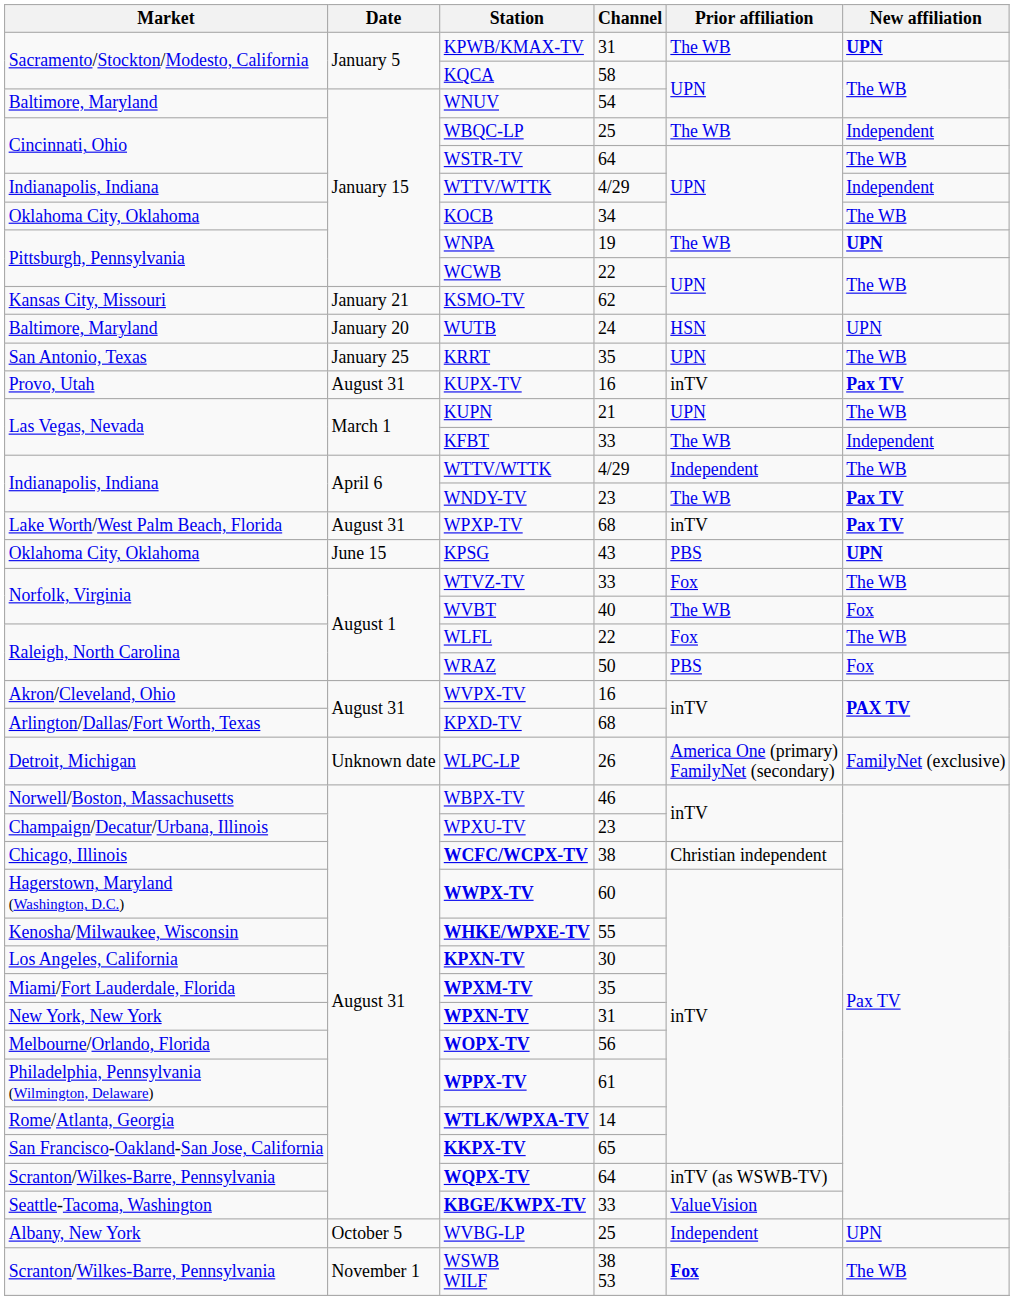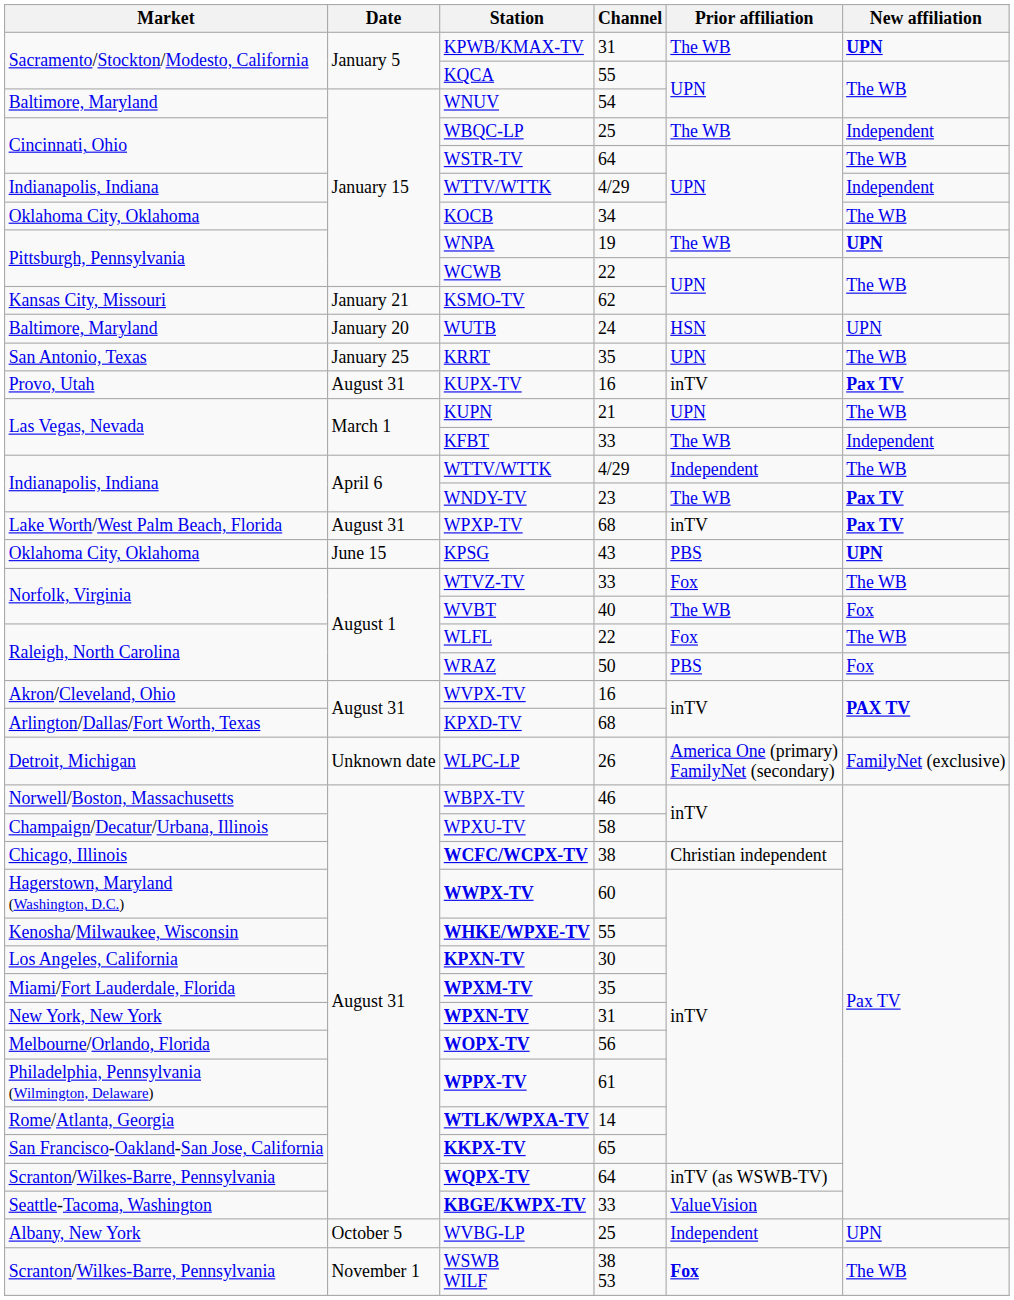 <table class="wikitable">
 <tr>
 <th>Market</th>
 <th>Date</th>
 <th>Station</th>
 <th>Channel</th>
 <th>Prior affiliation</th>
 <th>New affiliation</th>
 </tr>
 <tr>
 <td rowspan="2"><a href='#'>Sacramento</a>/<a href='#'>Stockton</a>/<a href='#'>Modesto, California</a></td>
 <td rowspan="2">January 5</td>
 <td><a href='#'>KPWB/KMAX-TV</a></td>
 <td>31</td>
 <td><a href='#'>The WB</a></td>
 <td><strong><a href='#'>UPN</a></strong></td>
 </tr>
 <tr>
 <td><a href='#'>KQCA</a></td>
-<td>58</td>
+<td>55</td>
 <td rowspan="2"><a href='#'>UPN</a></td>
 <td rowspan="2"><a href='#'>The WB</a></td>
 </tr>
 <tr>
 <td><a href='#'>Baltimore, Maryland</a></td>
 <td rowspan="7">January 15</td>
 <td><a href='#'>WNUV</a></td>
 <td>54</td>
 </tr>
 <tr>
 <td rowspan="2"><a href='#'>Cincinnati, Ohio</a></td>
 <td><a href='#'>WBQC-LP</a></td>
 <td>25</td>
 <td><a href='#'>The WB</a></td>
 <td><a href='#'>Independent</a></td>
 </tr>
 <tr>
 <td><a href='#'>WSTR-TV</a></td>
 <td>64</td>
 <td rowspan="3"><a href='#'>UPN</a></td>
 <td><a href='#'>The WB</a></td>
 </tr>
 <tr>
 <td><a href='#'>Indianapolis, Indiana</a></td>
 <td><a href='#'>WTTV/WTTK</a></td>
 <td>4/29</td>
 <td><a href='#'>Independent</a></td>
 </tr>
 <tr>
 <td><a href='#'>Oklahoma City, Oklahoma</a></td>
 <td><a href='#'>KOCB</a></td>
 <td>34</td>
 <td><a href='#'>The WB</a></td>
 </tr>
 <tr>
 <td rowspan="2"><a href='#'>Pittsburgh, Pennsylvania</a></td>
 <td><a href='#'>WNPA</a></td>
 <td>19</td>
 <td><a href='#'>The WB</a></td>
 <td><strong><a href='#'>UPN</a></strong></td>
 </tr>
 <tr>
 <td><a href='#'>WCWB</a></td>
 <td>22</td>
 <td rowspan="2"><a href='#'>UPN</a></td>
 <td rowspan="2"><a href='#'>The WB</a></td>
 </tr>
 <tr>
 <td><a href='#'>Kansas City, Missouri</a></td>
 <td>January 21</td>
 <td><a href='#'>KSMO-TV</a></td>
 <td>62</td>
 </tr>
 <tr>
 <td><a href='#'>Baltimore, Maryland</a></td>
 <td>January 20</td>
 <td><a href='#'>WUTB</a></td>
 <td>24</td>
 <td><a href='#'>HSN</a></td>
 <td><a href='#'>UPN</a></td>
 </tr>
 <tr>
 <td><a href='#'>San Antonio, Texas</a></td>
 <td>January 25</td>
 <td><a href='#'>KRRT</a></td>
 <td>35</td>
 <td><a href='#'>UPN</a></td>
 <td><a href='#'>The WB</a></td>
 </tr>
 <tr>
 <td><a href='#'>Provo, Utah</a></td>
 <td>August 31</td>
 <td><a href='#'>KUPX-TV</a></td>
 <td>16</td>
 <td>inTV</td>
 <td><strong><a href='#'>Pax TV</a></strong></td>
 </tr>
 <tr>
 <td rowspan="2"><a href='#'>Las Vegas, Nevada</a></td>
 <td rowspan="2">March 1</td>
 <td><a href='#'>KUPN</a></td>
 <td>21</td>
 <td><a href='#'>UPN</a></td>
 <td><a href='#'>The WB</a></td>
 </tr>
 <tr>
 <td><a href='#'>KFBT</a></td>
 <td>33</td>
 <td><a href='#'>The WB</a></td>
 <td><a href='#'>Independent</a></td>
 </tr>
 <tr>
 <td rowspan="2"><a href='#'>Indianapolis, Indiana</a></td>
 <td rowspan="2">April 6</td>
 <td><a href='#'>WTTV/WTTK</a></td>
 <td>4/29</td>
 <td><a href='#'>Independent</a></td>
 <td><a href='#'>The WB</a></td>
 </tr>
 <tr>
 <td><a href='#'>WNDY-TV</a></td>
 <td>23</td>
 <td><a href='#'>The WB</a></td>
 <td><strong><a href='#'>Pax TV</a></strong></td>
 </tr>
 <tr>
 <td><a href='#'>Lake Worth</a>/<a href='#'>West Palm Beach, Florida</a></td>
 <td>August 31</td>
 <td><a href='#'>WPXP-TV</a></td>
 <td>68</td>
 <td>inTV</td>
 <td><strong><a href='#'>Pax TV</a></strong></td>
 </tr>
 <tr>
 <td><a href='#'>Oklahoma City, Oklahoma</a></td>
 <td>June 15</td>
 <td><a href='#'>KPSG</a></td>
 <td>43</td>
 <td><a href='#'>PBS</a></td>
 <td><strong><a href='#'>UPN</a></strong></td>
 </tr>
 <tr>
 <td rowspan="2"><a href='#'>Norfolk, Virginia</a></td>
 <td rowspan="4">August 1</td>
 <td><a href='#'>WTVZ-TV</a></td>
 <td>33</td>
 <td><a href='#'>Fox</a></td>
 <td><a href='#'>The WB</a></td>
 </tr>
 <tr>
 <td><a href='#'>WVBT</a></td>
 <td>40</td>
 <td><a href='#'>The WB</a></td>
 <td><a href='#'>Fox</a></td>
 </tr>
 <tr>
 <td rowspan="2"><a href='#'>Raleigh, North Carolina</a></td>
 <td><a href='#'>WLFL</a></td>
 <td>22</td>
 <td><a href='#'>Fox</a></td>
 <td><a href='#'>The WB</a></td>
 </tr>
 <tr>
 <td><a href='#'>WRAZ</a></td>
 <td>50</td>
 <td><a href='#'>PBS</a></td>
 <td><a href='#'>Fox</a></td>
 </tr>
 <tr>
 <td><a href='#'>Akron</a>/<a href='#'>Cleveland, Ohio</a></td>
 <td rowspan="2">August 31</td>
 <td><a href='#'>WVPX-TV</a></td>
 <td>16</td>
 <td rowspan="2">inTV</td>
 <td rowspan="2"><strong><a href='#'>PAX TV</a></strong></td>
 </tr>
 <tr>
 <td><a href='#'>Arlington</a>/<a href='#'>Dallas</a>/<a href='#'>Fort Worth, Texas</a></td>
 <td><a href='#'>KPXD-TV</a></td>
 <td>68</td>
 </tr>
 <tr>
 <td><a href='#'>Detroit, Michigan</a></td>
 <td>Unknown date</td>
 <td><a href='#'>WLPC-LP</a></td>
 <td>26</td>
 <td><a href='#'>America One</a> (primary) <br> <a href='#'>FamilyNet</a> (secondary)</td>
 <td><a href='#'>FamilyNet</a> (exclusive)</td>
 </tr>
 <tr>
 <td><a href='#'>Norwell</a>/<a href='#'>Boston, Massachusetts</a></td>
 <td rowspan="14">August 31</td>
 <td><a href='#'>WBPX-TV</a></td>
 <td>46</td>
 <td rowspan=2>inTV</td>
 <td rowspan="14"><a href='#'>Pax TV</a></td>
 </tr>
 <tr>
 <td><a href='#'>Champaign</a>/<a href='#'>Decatur</a>/<a href='#'>Urbana, Illinois</a></td>
 <td><a href='#'>WPXU-TV</a></td>
-<td>23</td>
+<td>58</td>
 </tr>
 <tr>
 <td><a href='#'>Chicago, Illinois</a></td>
 <td><strong><a href='#'>WCFC/WCPX-TV</a></strong></td>
 <td>38</td>
 <td>Christian independent</td>
 </tr>
 <tr>
 <td><a href='#'>Hagerstown, Maryland</a><br><small>(<a href='#'>Washington, D.C.</a>)</small></td>
 <td><strong><a href='#'>WWPX-TV</a></strong></td>
 <td>60</td>
 <td rowspan=9>inTV</td>
 </tr>
 <tr>
 <td><a href='#'>Kenosha</a>/<a href='#'>Milwaukee, Wisconsin</a></td>
 <td><strong><a href='#'>WHKE/WPXE-TV</a></strong></td>
 <td>55</td>
 </tr>
 <tr>
 <td><a href='#'>Los Angeles, California</a></td>
 <td><strong><a href='#'>KPXN-TV</a></strong></td>
 <td>30</td>
 </tr>
 <tr>
 <td><a href='#'>Miami</a>/<a href='#'>Fort Lauderdale, Florida</a></td>
 <td><strong><a href='#'>WPXM-TV</a></strong></td>
 <td>35</td>
 </tr>
 <tr>
 <td><a href='#'>New York, New York</a></td>
 <td><strong><a href='#'>WPXN-TV</a></strong></td>
 <td>31</td>
 </tr>
 <tr>
 <td><a href='#'>Melbourne</a>/<a href='#'>Orlando, Florida</a></td>
 <td><strong><a href='#'>WOPX-TV</a></strong></td>
 <td>56</td>
 </tr>
 <tr>
 <td><a href='#'>Philadelphia, Pennsylvania</a><br><small>(<a href='#'>Wilmington, Delaware</a>)</small></td>
 <td><strong><a href='#'>WPPX-TV</a></strong></td>
 <td>61</td>
 </tr>
 <tr>
 <td><a href='#'>Rome</a>/<a href='#'>Atlanta, Georgia</a></td>
 <td><strong><a href='#'>WTLK/WPXA-TV</a></strong></td>
 <td>14</td>
 </tr>
 <tr>
 <td><a href='#'>San Francisco</a>-<a href='#'>Oakland</a>-<a href='#'>San Jose, California</a></td>
 <td><strong><a href='#'>KKPX-TV</a></strong></td>
 <td>65</td>
 </tr>
 <tr>
 <td><a href='#'>Scranton</a>/<a href='#'>Wilkes-Barre, Pennsylvania</a></td>
 <td><strong><a href='#'>WQPX-TV</a></strong></td>
 <td>64</td>
 <td>inTV (as WSWB-TV)</td>
 </tr>
 <tr>
 <td><a href='#'>Seattle</a>-<a href='#'>Tacoma, Washington</a></td>
 <td><strong><a href='#'>KBGE/KWPX-TV</a></strong></td>
 <td>33</td>
 <td><a href='#'>ValueVision</a></td>
 </tr>
 <tr>
 <td><a href='#'>Albany, New York</a></td>
 <td>October 5</td>
 <td><a href='#'>WVBG-LP</a></td>
 <td>25</td>
 <td><a href='#'>Independent</a></td>
 <td><a href='#'>UPN</a></td>
 </tr>
 <tr>
 <td><a href='#'>Scranton</a>/<a href='#'>Wilkes-Barre, Pennsylvania</a></td>
 <td>November 1</td>
 <td><a href='#'>WSWB</a><br><a href='#'>WILF</a></td>
 <td>38<br>53</td>
 <td><strong><a href='#'>Fox</a></strong></td>
 <td><a href='#'>The WB</a></td>
 </tr>
 <tr>
 </tr>
 </table>
